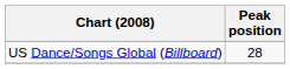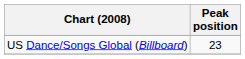 <table class="wikitable sortable plainrowheaders">
 <tr>
 <th scope="col">Chart (2008)</th>
 <th scope="col">Peak<br>position</th>
 </tr>
 <tr>
 </tr>
 <tr>
 </tr>
 <tr>
 </tr>
 <tr>
 <td>US <a href='#'>Dance/Songs Global</a> (<em><a href='#'>Billboard</a></em>)</td>
-<td align="center">28</td>
+<td align="center">23</td>
 </tr>
 <tr>
 </tr>
 </table>
